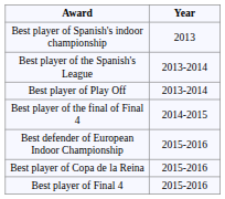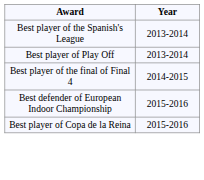 <table align="center" bgcolor="#f7f8ff" cellpadding="3" cellspacing="0" border="1" style="font-size: 95%; border: gray solid 1px; border-collapse: collapse;">
 <tr>
 <th width="200">Award</th>
 <th width="95">Year</th>
-</tr>
-<tr align="center">
-<td>Best player of Spanish's indoor championship</td>
-<td>2013</td>
 </tr>
 <tr align="center">
 <td>Best player of the Spanish's League</td>
 <td>2013-2014</td>
 </tr>
 <tr align="center">
 <td>Best player of Play Off</td>
 <td>2013-2014</td>
 </tr>
 <tr align="center">
 <td>Best player of the final of Final 4</td>
 <td>2014-2015</td>
 </tr>
 <tr align="center">
 <td>Best defender of European Indoor Championship</td>
 <td>2015-2016</td>
 </tr>
 <tr align="center">
 <td>Best player of Copa de la Reina</td>
 <td>2015-2016</td>
 </tr>
-<tr align="center">
-<td>Best player of Final 4</td>
-<td>2015-2016</td>
-</tr>
 </table>
